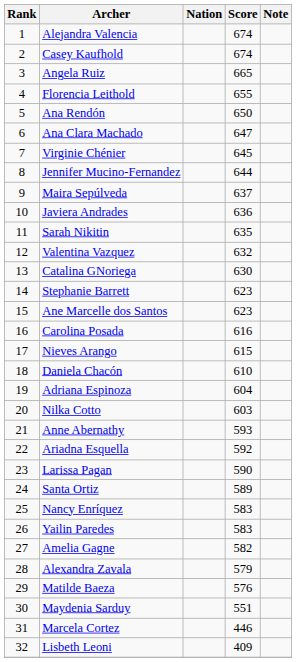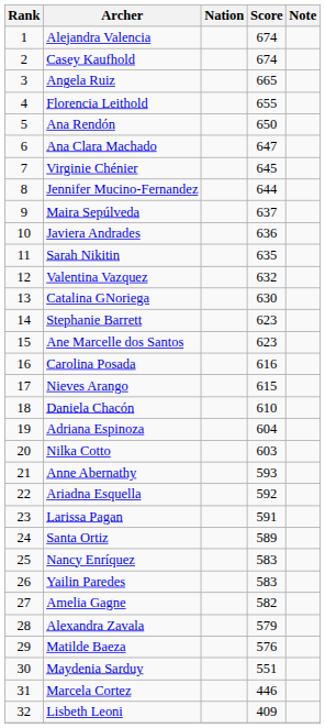 <table class="wikitable sortable" style="text-align:center">
 <tr>
 <th>Rank</th>
 <th>Archer</th>
 <th>Nation</th>
 <th>Score</th>
 <th>Note</th>
 </tr>
 <tr>
 <td>1</td>
 <td align=left><a href='#'>Alejandra Valencia</a></td>
 <td align=left></td>
 <td>674</td>
 <td></td>
 </tr>
 <tr>
 <td>2</td>
 <td align=left><a href='#'>Casey Kaufhold</a></td>
 <td align=left></td>
 <td>674</td>
 <td></td>
 </tr>
 <tr>
 <td>3</td>
 <td align=left><a href='#'>Angela Ruiz</a></td>
 <td align=left></td>
 <td>665</td>
 <td></td>
 </tr>
 <tr>
 <td>4</td>
 <td align=left><a href='#'>Florencia Leithold</a></td>
 <td align=left></td>
 <td>655</td>
 <td></td>
 </tr>
 <tr>
 <td>5</td>
 <td align=left><a href='#'>Ana Rendón</a></td>
 <td align=left></td>
 <td>650</td>
 <td></td>
 </tr>
 <tr>
 <td>6</td>
 <td align=left><a href='#'>Ana Clara Machado</a></td>
 <td align=left></td>
 <td>647</td>
 <td></td>
 </tr>
 <tr>
 <td>7</td>
 <td align=left><a href='#'>Virginie Chénier</a></td>
 <td align=left></td>
 <td>645</td>
 <td></td>
 </tr>
 <tr>
 <td>8</td>
 <td align=left><a href='#'>Jennifer Mucino-Fernandez</a></td>
 <td align=left></td>
 <td>644</td>
 <td></td>
 </tr>
 <tr>
 <td>9</td>
 <td align=left><a href='#'>Maira Sepúlveda</a></td>
 <td align=left></td>
 <td>637</td>
 <td></td>
 </tr>
 <tr>
 <td>10</td>
 <td align=left><a href='#'>Javiera Andrades</a></td>
 <td align=left></td>
 <td>636</td>
 <td></td>
 </tr>
 <tr>
 <td>11</td>
 <td align=left><a href='#'>Sarah Nikitin</a></td>
 <td align=left></td>
 <td>635</td>
 <td></td>
 </tr>
 <tr>
 <td>12</td>
 <td align=left><a href='#'>Valentina Vazquez</a></td>
 <td align=left></td>
 <td>632</td>
 <td></td>
 </tr>
 <tr>
 <td>13</td>
 <td align=left><a href='#'>Catalina GNoriega</a></td>
 <td align=left></td>
 <td>630</td>
 <td></td>
 </tr>
 <tr>
 <td>14</td>
 <td align=left><a href='#'>Stephanie Barrett</a></td>
 <td align=left></td>
 <td>623</td>
 <td></td>
 </tr>
 <tr>
 <td>15</td>
 <td align=left><a href='#'>Ane Marcelle dos Santos</a></td>
 <td align=left></td>
 <td>623</td>
 <td></td>
 </tr>
 <tr>
 <td>16</td>
 <td align=left><a href='#'>Carolina Posada</a></td>
 <td align=left></td>
 <td>616</td>
 <td></td>
 </tr>
 <tr>
 <td>17</td>
 <td align=left><a href='#'>Nieves Arango</a></td>
 <td align=left></td>
 <td>615</td>
 <td></td>
 </tr>
 <tr>
 <td>18</td>
 <td align=left><a href='#'>Daniela Chacón</a></td>
 <td align=left></td>
 <td>610</td>
 <td></td>
 </tr>
 <tr>
 <td>19</td>
 <td align=left><a href='#'>Adriana Espinoza</a></td>
 <td align=left></td>
 <td>604</td>
 <td></td>
 </tr>
 <tr>
 <td>20</td>
 <td align=left><a href='#'>Nilka Cotto</a></td>
 <td align=left></td>
 <td>603</td>
 <td></td>
 </tr>
 <tr>
 <td>21</td>
 <td align=left><a href='#'>Anne Abernathy</a></td>
 <td align=left></td>
 <td>593</td>
 <td></td>
 </tr>
 <tr>
 <td>22</td>
 <td align=left><a href='#'>Ariadna Esquella</a></td>
 <td align=left></td>
 <td>592</td>
 <td></td>
 </tr>
 <tr>
 <td>23</td>
 <td align=left><a href='#'>Larissa Pagan</a></td>
 <td align=left></td>
-<td>590</td>
+<td>591</td>
 <td></td>
 </tr>
 <tr>
 <td>24</td>
 <td align=left><a href='#'>Santa Ortiz</a></td>
 <td align=left></td>
 <td>589</td>
 <td></td>
 </tr>
 <tr>
 <td>25</td>
 <td align=left><a href='#'>Nancy Enríquez</a></td>
 <td align=left></td>
 <td>583</td>
 <td></td>
 </tr>
 <tr>
 <td>26</td>
 <td align=left><a href='#'>Yailin Paredes</a></td>
 <td align=left></td>
 <td>583</td>
 <td></td>
 </tr>
 <tr>
 <td>27</td>
 <td align=left><a href='#'>Amelia Gagne</a></td>
 <td align=left></td>
 <td>582</td>
 <td></td>
 </tr>
 <tr>
 <td>28</td>
 <td align=left><a href='#'>Alexandra Zavala</a></td>
 <td align=left></td>
 <td>579</td>
 <td></td>
 </tr>
 <tr>
 <td>29</td>
 <td align=left><a href='#'>Matilde Baeza</a></td>
 <td align=left></td>
 <td>576</td>
 <td></td>
 </tr>
 <tr>
 <td>30</td>
 <td align=left><a href='#'>Maydenia Sarduy</a></td>
 <td align=left></td>
 <td>551</td>
 <td></td>
 </tr>
 <tr>
 <td>31</td>
 <td align=left><a href='#'>Marcela Cortez</a></td>
 <td align=left></td>
 <td>446</td>
 <td></td>
 </tr>
 <tr>
 <td>32</td>
 <td align=left><a href='#'>Lisbeth Leoni</a></td>
 <td align=left></td>
 <td>409</td>
 <td></td>
 </tr>
 <tr>
 </tr>
 </table>
